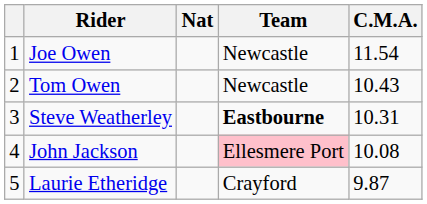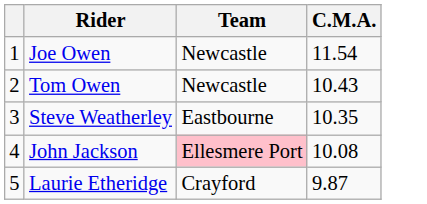 <table class=wikitable>
 <tr>
 <th></th>
 <th>Rider</th>
-<th>Nat</th>
 <th>Team</th>
 <th>C.M.A.</th>
 </tr>
 <tr>
 <td align="center">1</td>
 <td><a href='#'>Joe Owen</a></td>
-<td></td>
 <td>Newcastle</td>
 <td>11.54</td>
 </tr>
 <tr>
 <td align="center">2</td>
 <td><a href='#'>Tom Owen</a></td>
-<td></td>
 <td>Newcastle</td>
 <td>10.43</td>
 </tr>
 <tr>
 <td align="center">3</td>
 <td><a href='#'>Steve Weatherley</a></td>
-<td></td>
-<td><strong>Eastbourne</strong></td>
-<td>10.31</td>
+<td>Eastbourne</td>
+<td>10.35</td>
 </tr>
 <tr>
 <td align="center">4</td>
 <td><a href='#'>John Jackson</a></td>
-<td></td>
 <td style="background: pink;">Ellesmere Port</td>
 <td>10.08</td>
 </tr>
 <tr>
 <td align="center">5</td>
 <td><a href='#'>Laurie Etheridge</a></td>
-<td></td>
 <td>Crayford</td>
 <td>9.87</td>
 </tr>
 </table>
